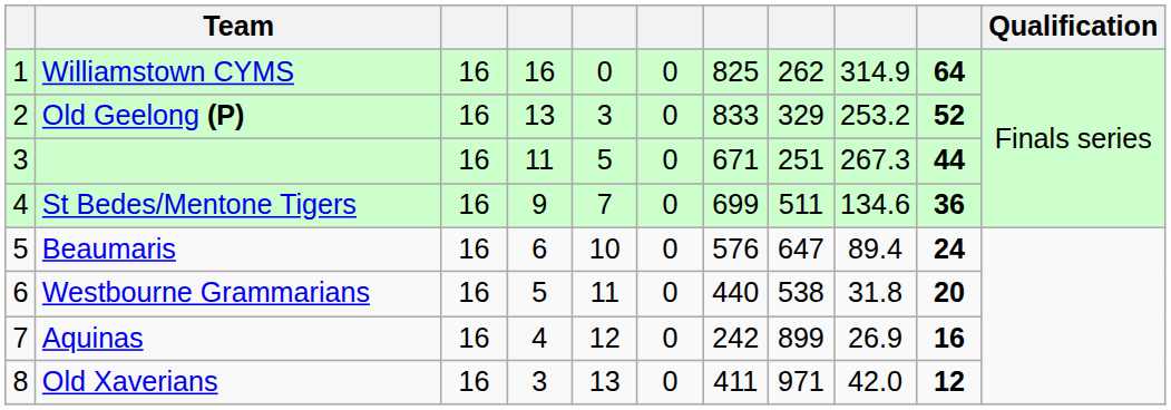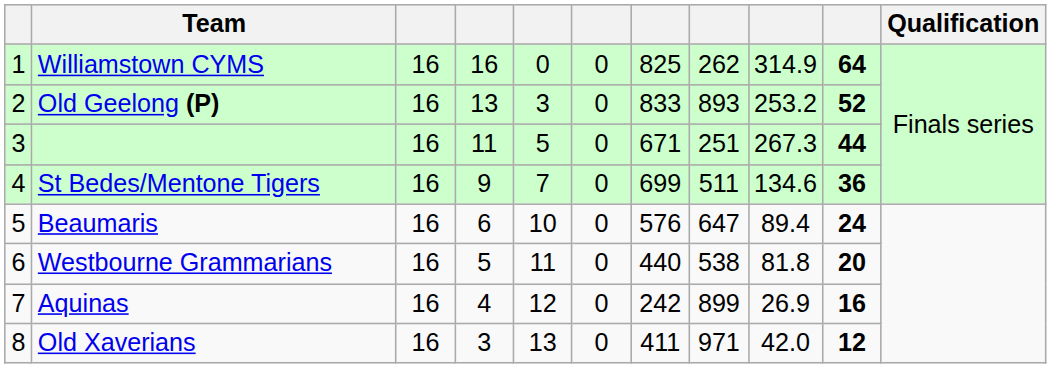 <table class="wikitable" style="text-align:center; margin-bottom:0">
 <tr>
 <th style="width:10px"></th>
 <th style="width:35%;">Team</th>
 <th style="width:30px;"></th>
 <th style="width:30px;"></th>
 <th style="width:30px;"></th>
 <th style="width:30px;"></th>
 <th style="width:30px;"></th>
 <th style="width:30px;"></th>
 <th style="width:30px;"></th>
 <th style="width:30px;"></th>
 <th>Qualification</th>
 </tr>
 <tr style="background:#ccffcc;">
 <td>1</td>
 <td style="text-align:left;"><a href='#'>Williamstown CYMS</a></td>
 <td>16</td>
 <td>16</td>
 <td>0</td>
 <td>0</td>
 <td>825</td>
 <td>262</td>
 <td>314.9</td>
 <td><strong>64</strong></td>
 <td rowspan=4>Finals series</td>
 </tr>
 <tr style="background:#ccffcc;">
 <td>2</td>
 <td style="text-align:left;"><a href='#'>Old Geelong</a> <strong>(P)</strong></td>
 <td>16</td>
 <td>13</td>
 <td>3</td>
 <td>0</td>
 <td>833</td>
-<td>329</td>
+<td>893</td>
 <td>253.2</td>
 <td><strong>52</strong></td>
 </tr>
 <tr style="background:#ccffcc;">
 <td>3</td>
 <td style="text-align:left;"></td>
 <td>16</td>
 <td>11</td>
 <td>5</td>
 <td>0</td>
 <td>671</td>
 <td>251</td>
 <td>267.3</td>
 <td><strong>44</strong></td>
 </tr>
 <tr style="background:#ccffcc;">
 <td>4</td>
 <td style="text-align:left;"><a href='#'>St Bedes/Mentone Tigers</a></td>
 <td>16</td>
 <td>9</td>
 <td>7</td>
 <td>0</td>
 <td>699</td>
 <td>511</td>
 <td>134.6</td>
 <td><strong>36</strong></td>
 </tr>
 <tr>
 <td>5</td>
 <td style="text-align:left;"><a href='#'>Beaumaris</a></td>
 <td>16</td>
 <td>6</td>
 <td>10</td>
 <td>0</td>
 <td>576</td>
 <td>647</td>
 <td>89.4</td>
 <td><strong>24</strong></td>
 </tr>
 <tr>
 <td>6</td>
 <td style="text-align:left;"><a href='#'>Westbourne Grammarians</a></td>
 <td>16</td>
 <td>5</td>
 <td>11</td>
 <td>0</td>
 <td>440</td>
 <td>538</td>
-<td>31.8</td>
+<td>81.8</td>
 <td><strong>20</strong></td>
 </tr>
 <tr>
 <td>7</td>
 <td style="text-align:left;"><a href='#'>Aquinas</a></td>
 <td>16</td>
 <td>4</td>
 <td>12</td>
 <td>0</td>
 <td>242</td>
 <td>899</td>
 <td>26.9</td>
 <td><strong>16</strong></td>
 </tr>
 <tr>
 <td>8</td>
 <td style="text-align:left;"><a href='#'>Old Xaverians</a></td>
 <td>16</td>
 <td>3</td>
 <td>13</td>
 <td>0</td>
 <td>411</td>
 <td>971</td>
 <td>42.0</td>
 <td><strong>12</strong></td>
 </tr>
 </table>
